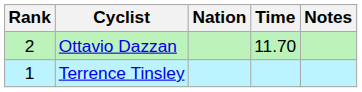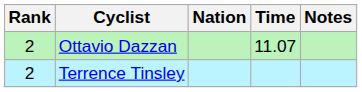 <table class="wikitable sortable" style="text-align:center;">
 <tr>
 <th>Rank</th>
 <th>Cyclist</th>
 <th>Nation</th>
 <th>Time</th>
 <th>Notes</th>
 </tr>
 <tr bgcolor=bbf3bb>
 <td>2</td>
 <td align=left><a href='#'>Ottavio Dazzan</a></td>
 <td align=left></td>
-<td>11.70</td>
+<td>11.07</td>
 <td></td>
 </tr>
 <tr bgcolor=bbf3ff>
-<td>1</td>
+<td>2</td>
 <td align=left><a href='#'>Terrence Tinsley</a></td>
 <td align=left></td>
 <td></td>
 <td></td>
 </tr>
 </table>
